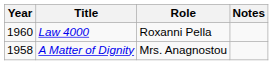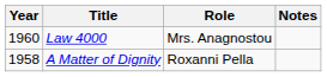 <table class="wikitable sortable">
 <tr>
 <th>Year</th>
 <th>Title</th>
 <th>Role</th>
 <th class="unsortable">Notes</th>
 </tr>
 <tr>
 <td>1960</td>
 <td><em><a href='#'>Law 4000</a></em></td>
-<td>Roxanni Pella</td>
+<td>Mrs. Anagnostou</td>
 <td></td>
 </tr>
 <tr>
 <td>1958</td>
 <td><em><a href='#'>A Matter of Dignity</a></em></td>
-<td>Mrs. Anagnostou</td>
+<td>Roxanni Pella</td>
 <td></td>
 </tr>
 </table>
